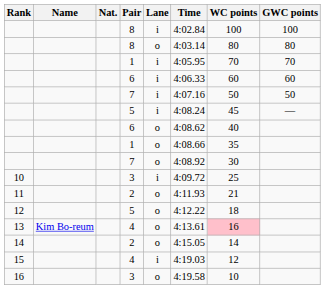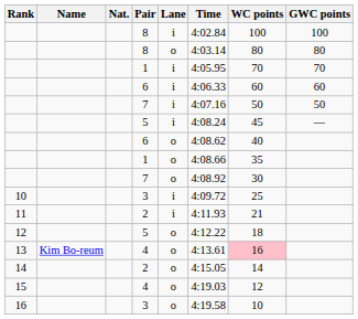 <table class="wikitable sortable" style="text-align:center">
 <tr>
 <th>Rank</th>
 <th>Name</th>
 <th>Nat.</th>
 <th>Pair</th>
 <th>Lane</th>
 <th>Time</th>
 <th>WC points</th>
 <th>GWC points</th>
 </tr>
 <tr>
 <td></td>
 <td align=left></td>
 <td></td>
 <td>8</td>
 <td>i</td>
 <td>4:02.84</td>
 <td>100</td>
 <td>100</td>
 </tr>
 <tr>
 <td></td>
 <td align=left></td>
 <td></td>
 <td>8</td>
 <td>o</td>
 <td>4:03.14</td>
 <td>80</td>
 <td>80</td>
 </tr>
 <tr>
 <td></td>
 <td align=left></td>
 <td></td>
 <td>1</td>
 <td>i</td>
 <td>4:05.95</td>
 <td>70</td>
 <td>70</td>
 </tr>
 <tr>
 <td></td>
 <td align=left></td>
 <td></td>
 <td>6</td>
 <td>i</td>
 <td>4:06.33</td>
 <td>60</td>
 <td>60</td>
 </tr>
 <tr>
 <td></td>
 <td align=left></td>
 <td></td>
 <td>7</td>
 <td>i</td>
 <td>4:07.16</td>
 <td>50</td>
 <td>50</td>
 </tr>
 <tr>
 <td></td>
 <td align=left></td>
 <td></td>
 <td>5</td>
 <td>i</td>
 <td>4:08.24</td>
 <td>45</td>
 <td>—</td>
 </tr>
 <tr>
 <td></td>
 <td align=left></td>
 <td></td>
 <td>6</td>
 <td>o</td>
 <td>4:08.62</td>
 <td>40</td>
 <td></td>
 </tr>
 <tr>
 <td></td>
 <td align=left></td>
 <td></td>
 <td>1</td>
 <td>o</td>
 <td>4:08.66</td>
 <td>35</td>
 <td></td>
 </tr>
 <tr>
 <td></td>
 <td align=left></td>
 <td></td>
 <td>7</td>
 <td>o</td>
 <td>4:08.92</td>
 <td>30</td>
 <td></td>
 </tr>
 <tr>
 <td>10</td>
 <td align=left></td>
 <td></td>
 <td>3</td>
 <td>i</td>
 <td>4:09.72</td>
 <td>25</td>
 <td></td>
 </tr>
 <tr>
 <td>11</td>
 <td align=left></td>
 <td></td>
 <td>2</td>
-<td>o</td>
+<td>i</td>
 <td>4:11.93</td>
 <td>21</td>
 <td></td>
 </tr>
 <tr>
 <td>12</td>
 <td align=left></td>
 <td></td>
 <td>5</td>
 <td>o</td>
 <td>4:12.22</td>
 <td>18</td>
 <td></td>
 </tr>
 <tr>
 <td>13</td>
 <td align=left><a href='#'>Kim Bo-reum</a></td>
 <td></td>
 <td>4</td>
 <td>o</td>
 <td>4:13.61</td>
 <td style="background: pink;">16</td>
 <td></td>
 </tr>
 <tr>
 <td>14</td>
 <td align=left></td>
 <td></td>
 <td>2</td>
 <td>o</td>
 <td>4:15.05</td>
 <td>14</td>
 <td></td>
 </tr>
 <tr>
 <td>15</td>
 <td align=left></td>
 <td></td>
 <td>4</td>
-<td>i</td>
+<td>o</td>
 <td>4:19.03</td>
 <td>12</td>
 <td></td>
 </tr>
 <tr>
 <td>16</td>
 <td align=left></td>
 <td></td>
 <td>3</td>
 <td>o</td>
 <td>4:19.58</td>
 <td>10</td>
 <td></td>
 </tr>
 </table>
